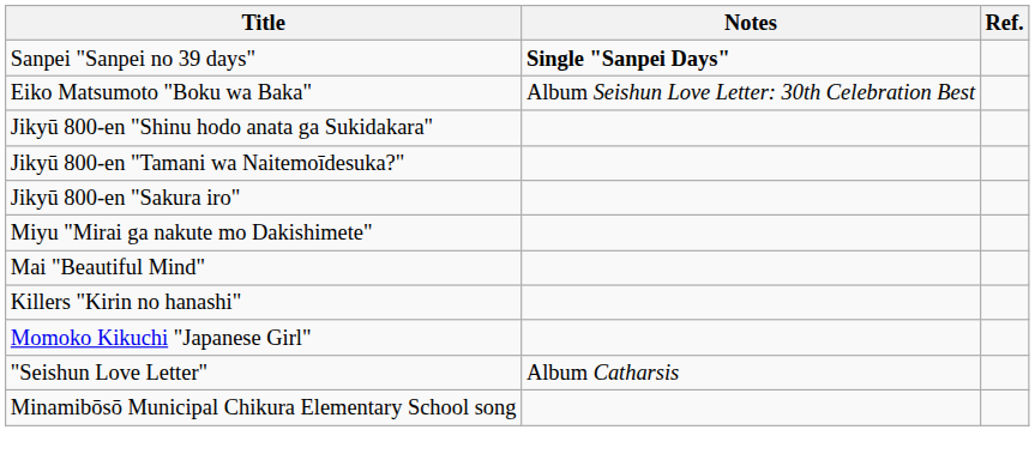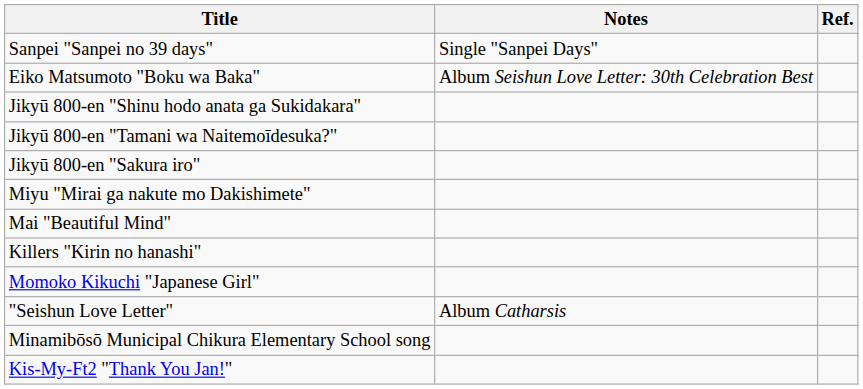 <table class="wikitable">
 <tr>
 <th>Title</th>
 <th>Notes</th>
 <th>Ref.</th>
 </tr>
 <tr>
 <td>Sanpei "Sanpei no 39 days"</td>
-<td><strong>Single "Sanpei Days"</strong></td>
+<td>Single "Sanpei Days"</td>
 <td></td>
 </tr>
 <tr>
 <td>Eiko Matsumoto "Boku wa Baka"</td>
 <td>Album <em>Seishun Love Letter: 30th Celebration Best</em></td>
 <td></td>
 </tr>
 <tr>
 <td>Jikyū 800-en "Shinu hodo anata ga Sukidakara"</td>
 <td></td>
 <td></td>
 </tr>
 <tr>
 <td>Jikyū 800-en "Tamani wa Naitemoīdesuka?"</td>
 <td></td>
 <td></td>
 </tr>
 <tr>
 <td>Jikyū 800-en "Sakura iro"</td>
 <td></td>
 <td></td>
 </tr>
 <tr>
 <td>Miyu "Mirai ga nakute mo Dakishimete"</td>
 <td></td>
 <td></td>
 </tr>
 <tr>
 <td>Mai "Beautiful Mind"</td>
 <td></td>
 <td></td>
 </tr>
 <tr>
 <td>Killers "Kirin no hanashi"</td>
 <td></td>
 <td></td>
 </tr>
 <tr>
 <td><a href='#'>Momoko Kikuchi</a> "Japanese Girl"</td>
 <td></td>
 <td></td>
 </tr>
 <tr>
 <td>"Seishun Love Letter"</td>
 <td>Album <em>Catharsis</em></td>
 <td></td>
 </tr>
 <tr>
 <td>Minamibōsō Municipal Chikura Elementary School song</td>
 <td></td>
 <td></td>
 </tr>
+<tr>
+<td><a href='#'>Kis-My-Ft2</a> "<a href='#'>Thank You Jan!</a>"</td>
+<td></td>
+<td></td>
+</tr>
 </table>
